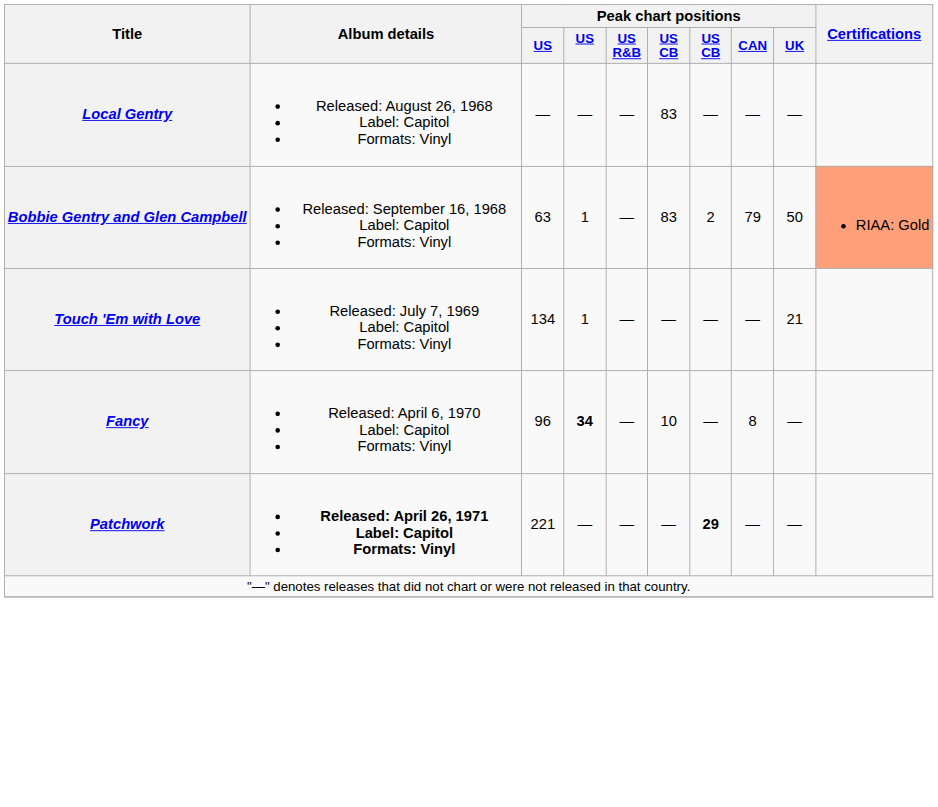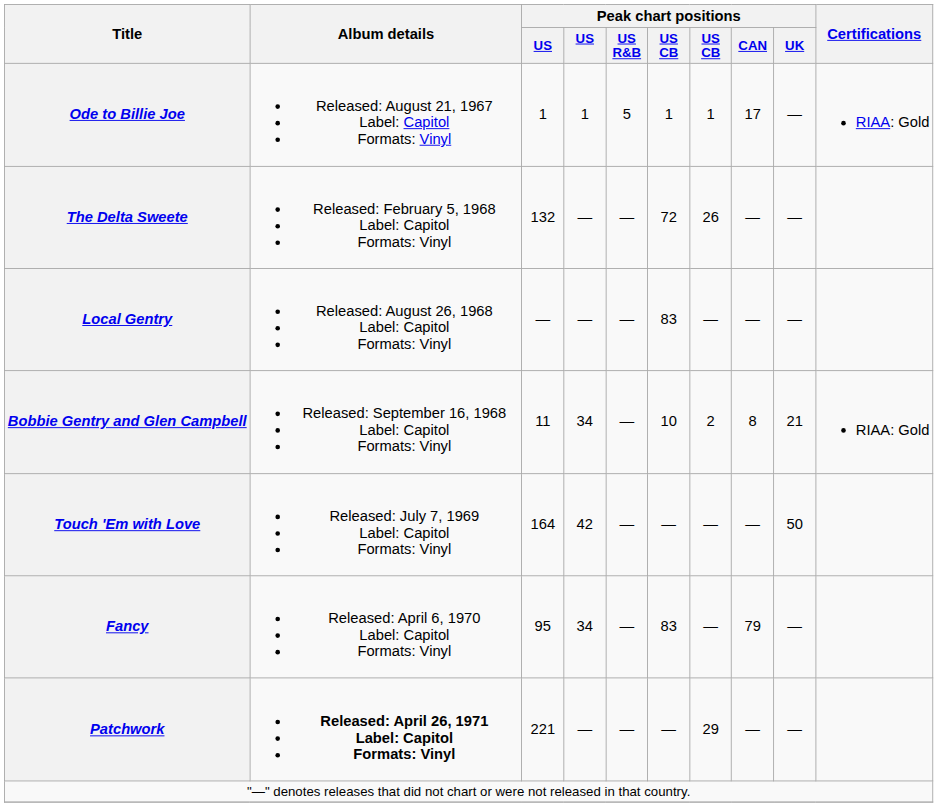 <table class="wikitable plainrowheaders" style="text-align:center;" border="1">
 <tr>
 <th scope="col" rowspan="2">Title</th>
 <th scope="col" rowspan="2" style="width:18em;">Album details</th>
 <th scope="col" colspan="7">Peak chart positions</th>
 <th scope="col" rowspan="2"><a href='#'>Certifications</a></th>
 </tr>
 <tr>
 <th scope="col" style="width:2.7em;font-size:90%;"><a href='#'>US</a><br></th>
 <th scope="col" style="width:2.7em;font-size:90%;"><a href='#'>US<br></a><br></th>
 <th scope="col" style="width:2.7em;font-size:90%;"><a href='#'>US<br>R&B</a><br></th>
 <th scope="col" style="width:2.7em;font-size:90%;"><a href='#'>US<br>CB</a></th>
 <th scope="col" style="width:2.7em;font-size:90%;"><a href='#'>US<br>CB<br></a></th>
 <th scope="col" style="width:2.7em;font-size:90%;"><a href='#'>CAN</a></th>
 <th scope="col" style="width:2.7em;font-size:90%;"><a href='#'>UK</a><br></th>
 </tr>
 <tr>
+<th scope="row"><em><a href='#'>Ode to Billie Joe</a></em></th>
+<td><br><ul><li>Released: August 21, 1967</li><li>Label: <a href='#'>Capitol</a> </li><li>Formats: <a href='#'>Vinyl</a></li></ul></td>
+<td style="text-align:center;">1</td>
+<td style="text-align:center;">1</td>
+<td style="text-align:center;">5</td>
+<td style="text-align:center;">1</td>
+<td style="text-align:center;">1</td>
+<td style="text-align:center;">17</td>
+<td style="text-align:center;">—</td>
+<td><br><ul><li><a href='#'>RIAA</a>: Gold</li></ul></td>
+</tr>
+<tr>
+<th scope="row"><em><a href='#'>The Delta Sweete</a></em></th>
+<td><br><ul><li>Released: February 5, 1968</li><li>Label: Capitol </li><li>Formats: Vinyl</li></ul></td>
+<td style="text-align:center;">132</td>
+<td style="text-align:center;">—</td>
+<td style="text-align:center;">—</td>
+<td style="text-align:center;">72</td>
+<td style="text-align:center;">26</td>
+<td style="text-align:center;">—</td>
+<td style="text-align:center;">—</td>
+<td></td>
+</tr>
+<tr>
 <th scope="row"><em><a href='#'>Local Gentry</a></em></th>
 <td><br><ul><li>Released: August 26, 1968</li><li>Label: Capitol </li><li>Formats: Vinyl</li></ul></td>
 <td style="text-align:center;">—</td>
 <td style="text-align:center;">—</td>
 <td style="text-align:center;">—</td>
 <td style="text-align:center;">83</td>
 <td style="text-align:center;">—</td>
 <td style="text-align:center;">—</td>
 <td style="text-align:center;">—</td>
 <td></td>
 </tr>
 <tr>
 <th scope="row"><em><a href='#'>Bobbie Gentry and Glen Campbell</a></em><br></th>
 <td><br><ul><li>Released: September 16, 1968</li><li>Label: Capitol </li><li>Formats: Vinyl</li></ul></td>
-<td style="text-align:center;">63</td>
-<td style="text-align:center;">1</td>
+<td style="text-align:center;">11</td>
+<td style="text-align:center;">34</td>
 <td style="text-align:center;">—</td>
-<td style="text-align:center;">83</td>
+<td style="text-align:center;">10</td>
 <td style="text-align:center;">2</td>
-<td style="text-align:center;">79</td>
-<td style="text-align:center;">50</td>
-<td style="background: lightsalmon;"><br><ul><li>RIAA: Gold</li></ul></td>
+<td style="text-align:center;">8</td>
+<td style="text-align:center;">21</td>
+<td><br><ul><li>RIAA: Gold</li></ul></td>
 </tr>
 <tr>
 <th scope="row"><em><a href='#'>Touch 'Em with Love</a></em></th>
 <td><br><ul><li>Released: July 7, 1969</li><li>Label: Capitol </li><li>Formats: Vinyl</li></ul></td>
-<td style="text-align:center;">134</td>
-<td style="text-align:center;">1</td>
+<td style="text-align:center;">164</td>
+<td style="text-align:center;">42</td>
 <td style="text-align:center;">—</td>
 <td style="text-align:center;">—</td>
 <td style="text-align:center;">—</td>
 <td style="text-align:center;">—</td>
-<td style="text-align:center;">21</td>
+<td style="text-align:center;">50</td>
 <td></td>
 </tr>
 <tr>
 <th scope="row"><em><a href='#'>Fancy</a></em></th>
 <td><br><ul><li>Released: April 6, 1970</li><li>Label: Capitol </li><li>Formats: Vinyl</li></ul></td>
-<td style="text-align:center;">96</td>
-<td style="text-align:center;"><strong>34</strong></td>
+<td style="text-align:center;">95</td>
+<td style="text-align:center;">34</td>
 <td style="text-align:center;">—</td>
-<td style="text-align:center;">10</td>
+<td style="text-align:center;">83</td>
 <td style="text-align:center;">—</td>
-<td style="text-align:center;">8</td>
+<td style="text-align:center;">79</td>
 <td style="text-align:center;">—</td>
 <td></td>
 </tr>
 <tr>
 <th scope="row"><em><a href='#'>Patchwork</a></em></th>
 <td><strong><br><ul><li>Released: April 26, 1971</li><li>Label: Capitol </li><li>Formats: Vinyl</li></ul></strong></td>
 <td style="text-align:center;">221</td>
 <td style="text-align:center;">—</td>
 <td style="text-align:center;">—</td>
 <td style="text-align:center;">—</td>
-<td style="text-align:center;"><strong>29</strong></td>
+<td style="text-align:center;">29</td>
 <td style="text-align:center;">—</td>
 <td style="text-align:center;">—</td>
 <td></td>
 </tr>
 <tr>
 <td colspan="10" style="font-size:90%">"—"  denotes releases that did not chart or were not released in that country.</td>
 </tr>
 <tr>
 </tr>
 </table>
